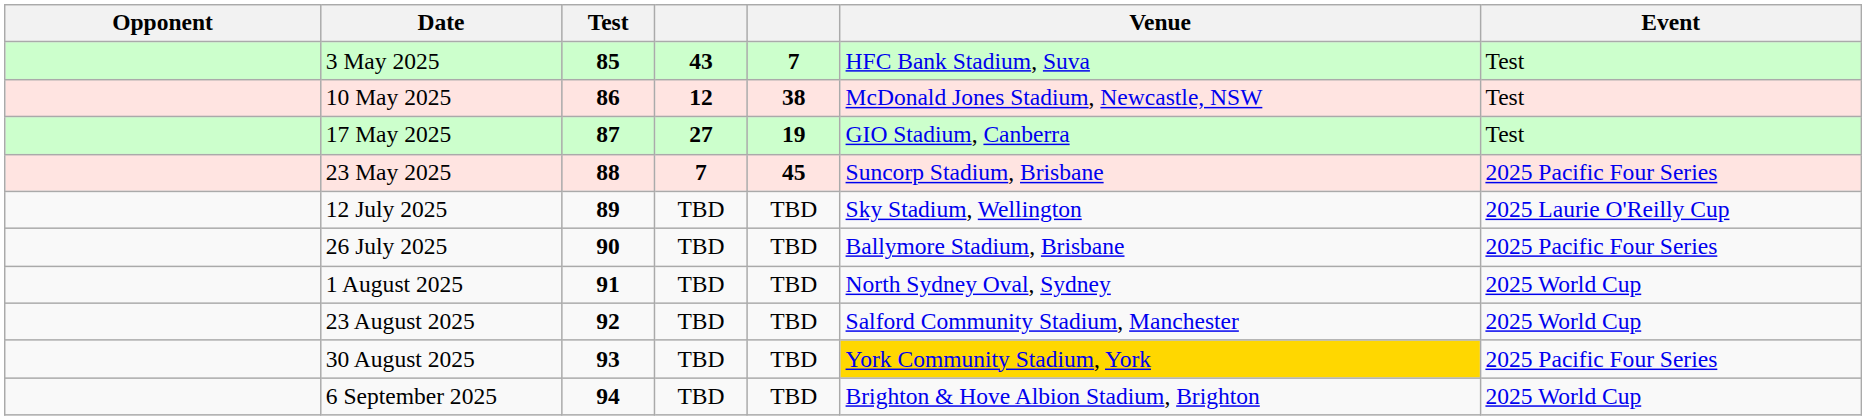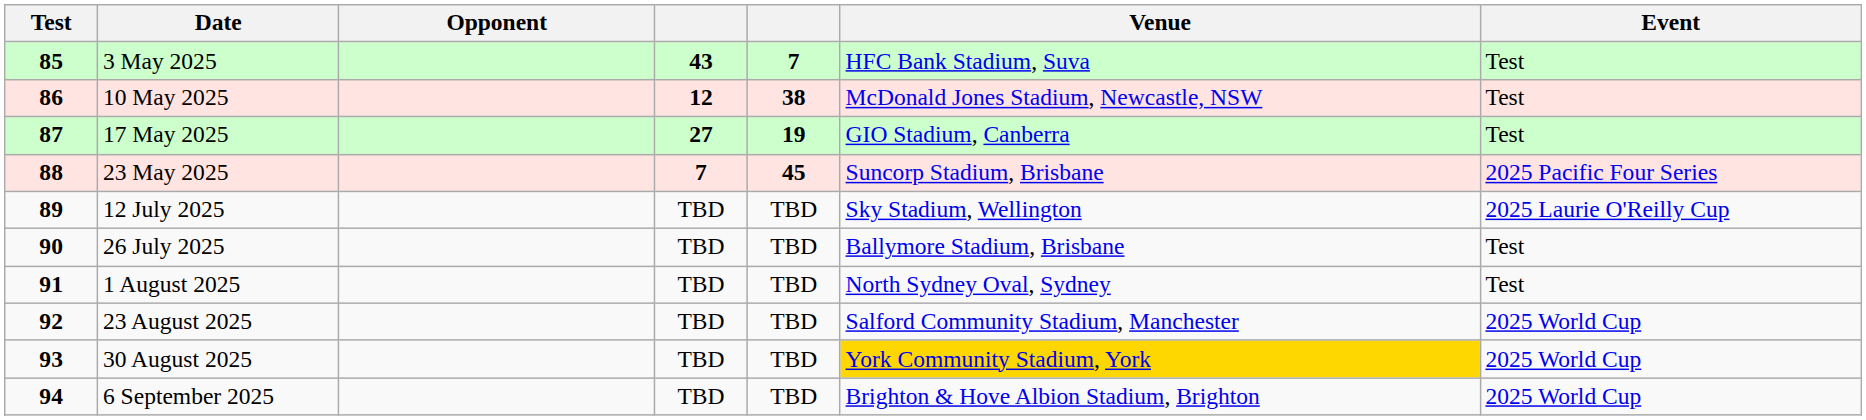 <table class="wikitable sortable" style="width:100%">
 <tr>
+<th style="width:5%">Test</th>
+<th style="width:13%">Date</th>
 <th style="width:17%">Opponent</th>
-<th style="width:13%">Date</th>
-<th style="width:5%">Test</th>
 <th style="width:5%"></th>
 <th style="width:5%"></th>
 <th>Venue</th>
 <th>Event</th>
 </tr>
 <tr bgcolor="#ccffcc">
+<td align="center"><strong>85</strong></td>
+<td>3 May 2025</td>
 <td></td>
-<td>3 May 2025</td>
-<td align="center"><strong>85</strong></td>
 <td align="center"><strong>43</strong></td>
 <td align="center"><strong>7</strong></td>
 <td><a href='#'>HFC Bank Stadium</a>, <a href='#'>Suva</a></td>
 <td>Test</td>
 </tr>
 <tr bgcolor="FFE4E1">
+<td align="center"><strong>86</strong></td>
+<td>10 May 2025</td>
 <td></td>
-<td>10 May 2025</td>
-<td align="center"><strong>86</strong></td>
 <td align="center"><strong>12</strong></td>
 <td align="center"><strong>38</strong></td>
 <td><a href='#'>McDonald Jones Stadium</a>, <a href='#'>Newcastle, NSW</a></td>
 <td>Test</td>
 </tr>
 <tr bgcolor="#ccffcc">
+<td align="center"><strong>87</strong></td>
+<td>17 May 2025</td>
 <td></td>
-<td>17 May 2025</td>
-<td align="center"><strong>87</strong></td>
 <td align="center"><strong>27</strong></td>
 <td align="center"><strong>19</strong></td>
 <td><a href='#'>GIO Stadium</a>, <a href='#'>Canberra</a></td>
 <td>Test</td>
 </tr>
 <tr bgcolor="FFE4E1">
+<td align="center"><strong>88</strong></td>
+<td>23 May 2025</td>
 <td></td>
-<td>23 May 2025</td>
-<td align="center"><strong>88</strong></td>
 <td align="center"><strong>7</strong></td>
 <td align="center"><strong>45</strong></td>
 <td><a href='#'>Suncorp Stadium</a>, <a href='#'>Brisbane</a></td>
 <td><a href='#'>2025 Pacific Four Series</a></td>
 </tr>
 <tr>
+<td align="center"><strong>89</strong></td>
+<td>12 July 2025</td>
 <td></td>
-<td>12 July 2025</td>
-<td align="center"><strong>89</strong></td>
 <td align="center">TBD</td>
 <td align="center">TBD</td>
 <td><a href='#'>Sky Stadium</a>, <a href='#'>Wellington</a></td>
 <td><a href='#'>2025 Laurie O'Reilly Cup</a></td>
 </tr>
 <tr>
+<td align="center"><strong>90</strong></td>
+<td>26 July 2025</td>
 <td></td>
-<td>26 July 2025</td>
-<td align="center"><strong>90</strong></td>
 <td align="center">TBD</td>
 <td align="center">TBD</td>
 <td><a href='#'>Ballymore Stadium</a>, <a href='#'>Brisbane</a></td>
-<td><a href='#'>2025 Pacific Four Series</a></td>
+<td>Test</td>
 </tr>
 <tr>
+<td align="center"><strong>91</strong></td>
+<td>1 August 2025</td>
 <td></td>
-<td>1 August 2025</td>
-<td align="center"><strong>91</strong></td>
 <td align="center">TBD</td>
 <td align="center">TBD</td>
 <td><a href='#'>North Sydney Oval</a>, <a href='#'>Sydney</a></td>
-<td><a href='#'>2025 World Cup</a></td>
+<td>Test</td>
 </tr>
 <tr>
+<td align="center"><strong>92</strong></td>
+<td>23 August 2025</td>
 <td></td>
-<td>23 August 2025</td>
-<td align="center"><strong>92</strong></td>
 <td align="center">TBD</td>
 <td align="center">TBD</td>
 <td><a href='#'>Salford Community Stadium</a>, <a href='#'>Manchester</a></td>
 <td><a href='#'>2025 World Cup</a></td>
 </tr>
 <tr>
+<td align="center"><strong>93</strong></td>
+<td>30 August 2025</td>
 <td></td>
-<td>30 August 2025</td>
-<td align="center"><strong>93</strong></td>
 <td align="center">TBD</td>
 <td align="center">TBD</td>
 <td style="background: gold;"><a href='#'>York Community Stadium</a>, <a href='#'>York</a></td>
-<td><a href='#'>2025 Pacific Four Series</a></td>
+<td><a href='#'>2025 World Cup</a></td>
 </tr>
 <tr>
+<td align="center"><strong>94</strong></td>
+<td>6 September 2025</td>
 <td></td>
-<td>6 September 2025</td>
-<td align="center"><strong>94</strong></td>
 <td align="center">TBD</td>
 <td align="center">TBD</td>
 <td><a href='#'>Brighton & Hove Albion Stadium</a>, <a href='#'>Brighton</a></td>
 <td><a href='#'>2025 World Cup</a></td>
 </tr>
 </table>
